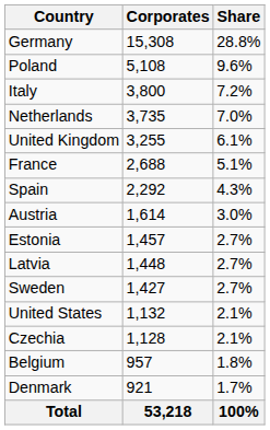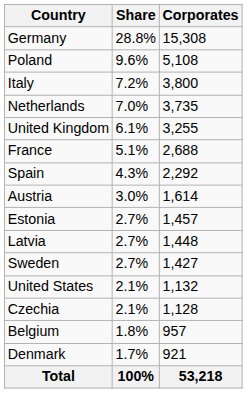 <table class="wikitable">
 <tr>
 <th>Country</th>
+<th>Share</th>
 <th>Corporates</th>
-<th>Share</th>
 </tr>
 <tr>
 <td> Germany</td>
+<td> 28.8%</td>
 <td>15,308</td>
-<td> 28.8%</td>
 </tr>
 <tr>
 <td> Poland</td>
+<td> 9.6%</td>
 <td>5,108</td>
-<td> 9.6%</td>
 </tr>
 <tr>
 <td> Italy</td>
+<td> 7.2%</td>
 <td>3,800</td>
-<td> 7.2%</td>
 </tr>
 <tr>
 <td> Netherlands</td>
+<td> 7.0%</td>
 <td>3,735</td>
-<td> 7.0%</td>
 </tr>
 <tr>
 <td> United Kingdom</td>
+<td> 6.1%</td>
 <td>3,255</td>
-<td> 6.1%</td>
 </tr>
 <tr>
 <td> France</td>
+<td> 5.1%</td>
 <td>2,688</td>
-<td> 5.1%</td>
 </tr>
 <tr>
 <td> Spain</td>
+<td> 4.3%</td>
 <td>2,292</td>
-<td> 4.3%</td>
 </tr>
 <tr>
 <td> Austria</td>
+<td> 3.0%</td>
 <td>1,614</td>
-<td> 3.0%</td>
 </tr>
 <tr>
 <td> Estonia</td>
+<td> 2.7%</td>
 <td>1,457</td>
-<td> 2.7%</td>
 </tr>
 <tr>
 <td> Latvia</td>
+<td> 2.7%</td>
 <td>1,448</td>
-<td> 2.7%</td>
 </tr>
 <tr>
 <td> Sweden</td>
+<td> 2.7%</td>
 <td>1,427</td>
-<td> 2.7%</td>
 </tr>
 <tr>
 <td> United States</td>
+<td> 2.1%</td>
 <td>1,132</td>
-<td> 2.1%</td>
 </tr>
 <tr>
 <td> Czechia</td>
+<td>2.1%</td>
 <td>1,128</td>
-<td>2.1%</td>
 </tr>
 <tr>
 <td> Belgium</td>
+<td>1.8%</td>
 <td>957</td>
-<td>1.8%</td>
 </tr>
 <tr>
 <td> Denmark</td>
+<td>1.7%</td>
 <td>921</td>
-<td>1.7%</td>
 </tr>
 <tr>
 <th>Total</th>
+<th>100%</th>
 <th>53,218</th>
-<th>100%</th>
 </tr>
 </table>
